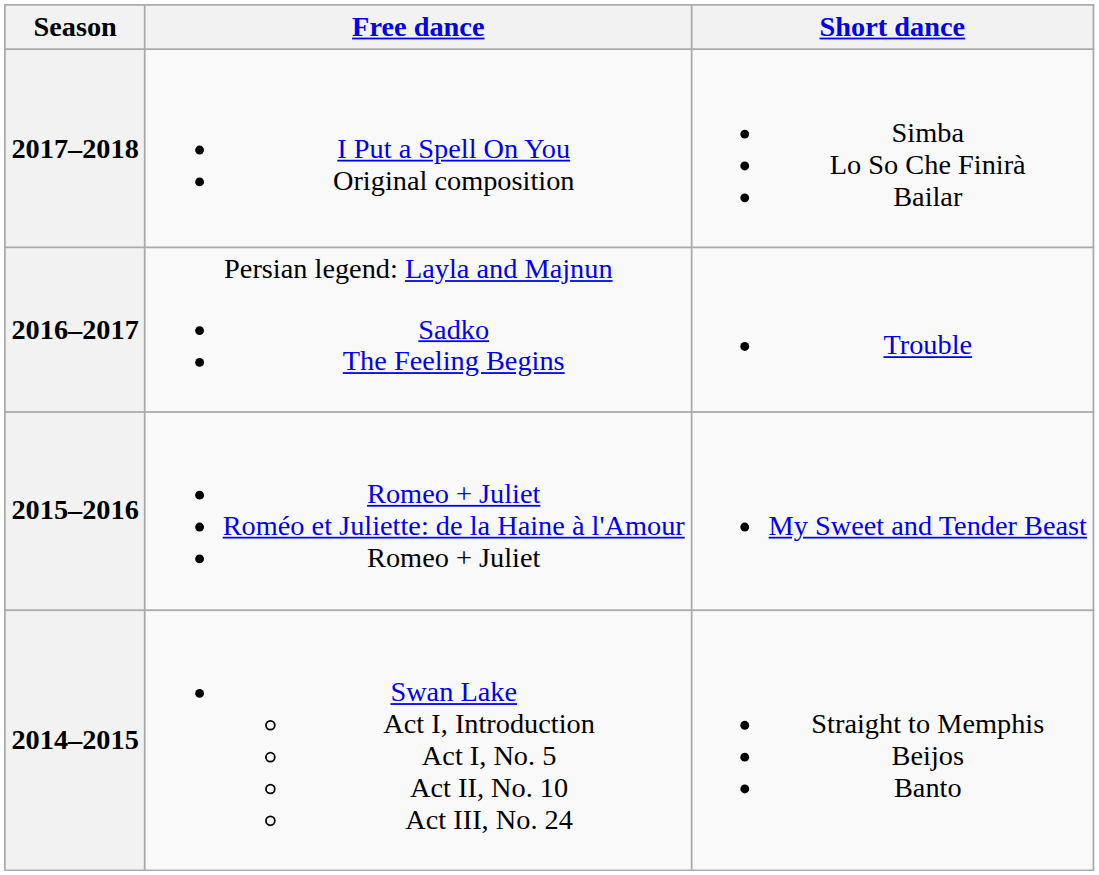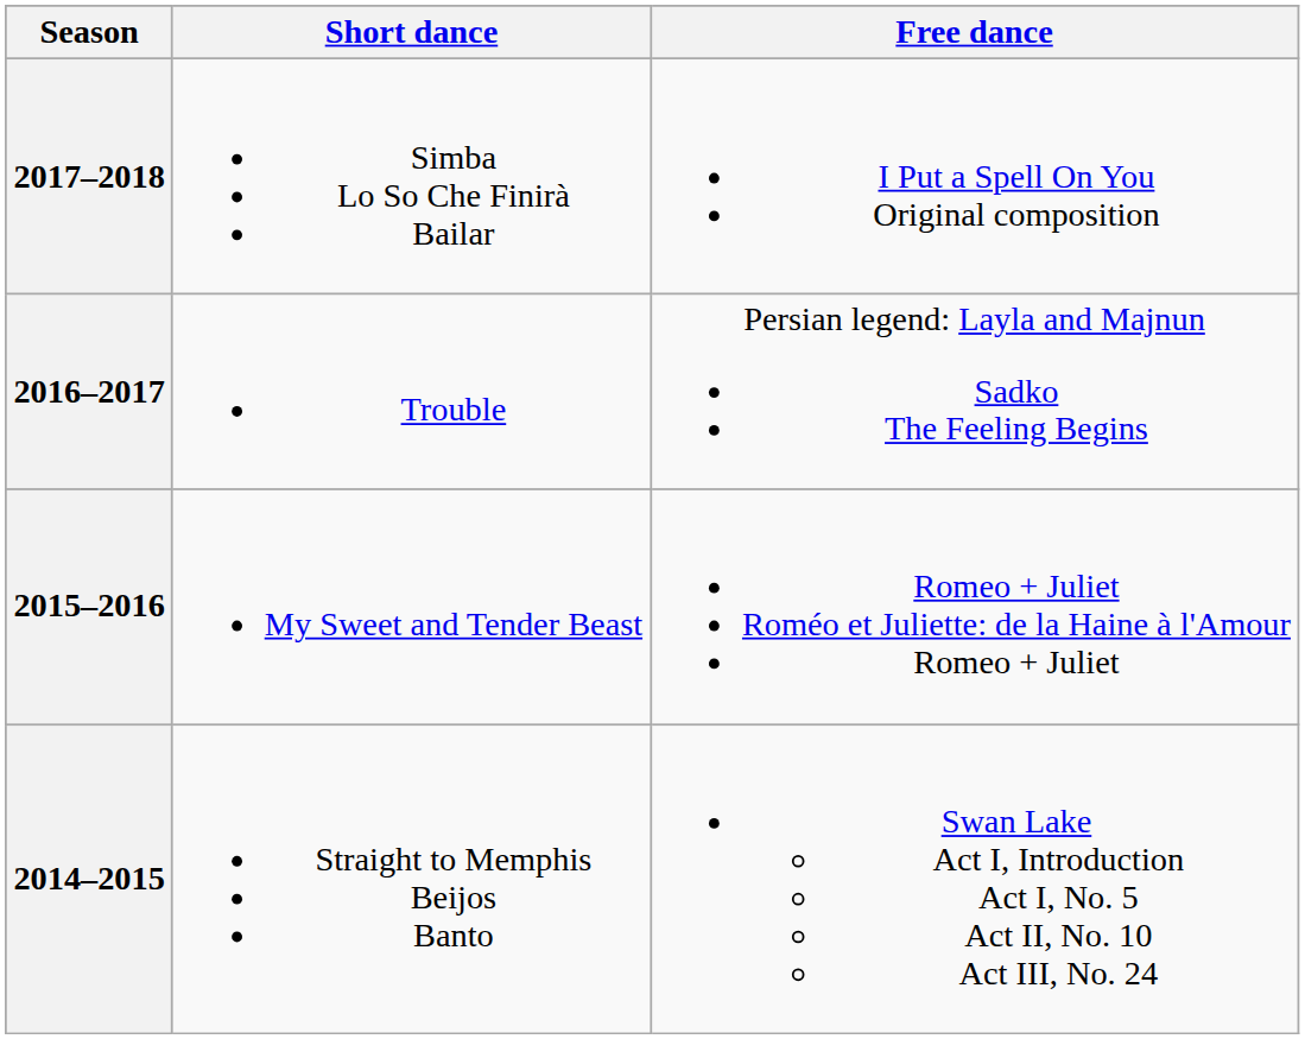 <table class=wikitable style=text-align:center>
 <tr>
 <th>Season</th>
+<th><a href='#'>Short dance</a></th>
 <th><a href='#'>Free dance</a></th>
-<th><a href='#'>Short dance</a></th>
 </tr>
 <tr>
 <th>2017–2018 <br></th>
+<td><br><ul><li> Simba <br></li><li> Lo So Che Finirà <br></li><li> Bailar <br></li></ul></td>
 <td><br><ul><li><a href='#'>I Put a Spell On You</a> <br></li><li>Original composition <br></li></ul></td>
-<td><br><ul><li> Simba <br></li><li> Lo So Che Finirà <br></li><li> Bailar <br></li></ul></td>
 </tr>
 <tr>
 <th>2016–2017 <br> </th>
+<td><br><ul><li> <a href='#'>Trouble</a> <br></li></ul></td>
 <td>Persian legend: <a href='#'>Layla and Majnun</a><br><ul><li><a href='#'>Sadko</a> <br></li><li><a href='#'>The Feeling Begins</a> <br></li></ul></td>
-<td><br><ul><li> <a href='#'>Trouble</a> <br></li></ul></td>
 </tr>
 <tr>
 <th>2015–2016 <br> </th>
+<td><br><ul><li><a href='#'>My Sweet and Tender Beast</a> <br></li></ul></td>
 <td><br><ul><li><a href='#'>Romeo + Juliet</a> <br></li><li><a href='#'>Roméo et Juliette: de la Haine à l'Amour</a> <br></li><li>Romeo + Juliet <br></li></ul></td>
-<td><br><ul><li><a href='#'>My Sweet and Tender Beast</a> <br></li></ul></td>
 </tr>
 <tr>
 <th>2014–2015 <br> </th>
+<td><br><ul><li>Straight to Memphis <br></li><li>Beijos <br></li><li>Banto <br></li></ul></td>
 <td><br><ul><li><a href='#'>Swan Lake</a> <br><ul><li>Act I, Introduction</li><li>Act I, No. 5</li><li>Act II, No. 10</li><li>Act III, No. 24</li></ul></li></ul></td>
-<td><br><ul><li>Straight to Memphis <br></li><li>Beijos <br></li><li>Banto <br></li></ul></td>
 </tr>
 </table>
